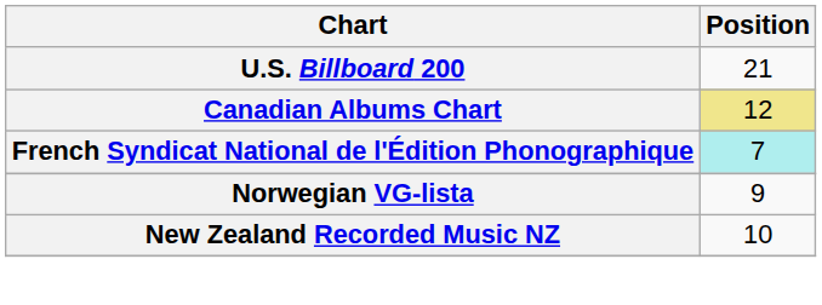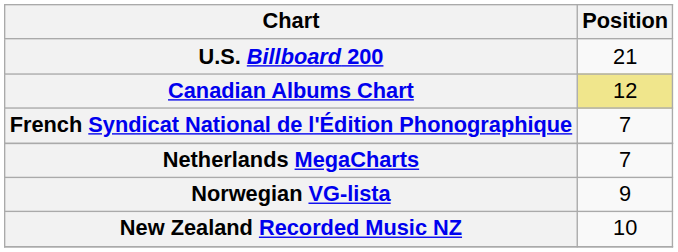 <table class="wikitable sortable plainrowheaders" style="text-align:left;">
 <tr>
 <th scope="col">Chart</th>
 <th scope="col">Position</th>
 </tr>
 <tr>
 <th scope="row">U.S. <a href='#'><em>Billboard</em> 200</a></th>
 <td align="center">21</td>
 </tr>
 <tr>
 <th scope="row"><a href='#'>Canadian Albums Chart</a></th>
 <td align="center" style="background: khaki;">12</td>
 </tr>
 <tr>
 <th scope="row">French <a href='#'>Syndicat National de l'Édition Phonographique</a></th>
-<td align="center" style="background: paleturquoise;">7</td>
+<td align="center">7</td>
 </tr>
 <tr>
+</tr>
+<tr>
+<th scope="row">Netherlands <a href='#'>MegaCharts</a></th>
+<td align="center">7</td>
 </tr>
 <tr>
 <th scope="row">Norwegian <a href='#'>VG-lista</a></th>
 <td align="center">9</td>
 </tr>
 <tr>
 <th scope="row">New Zealand <a href='#'>Recorded Music NZ</a></th>
 <td align="center">10</td>
 </tr>
 <tr>
 </tr>
 </table>
